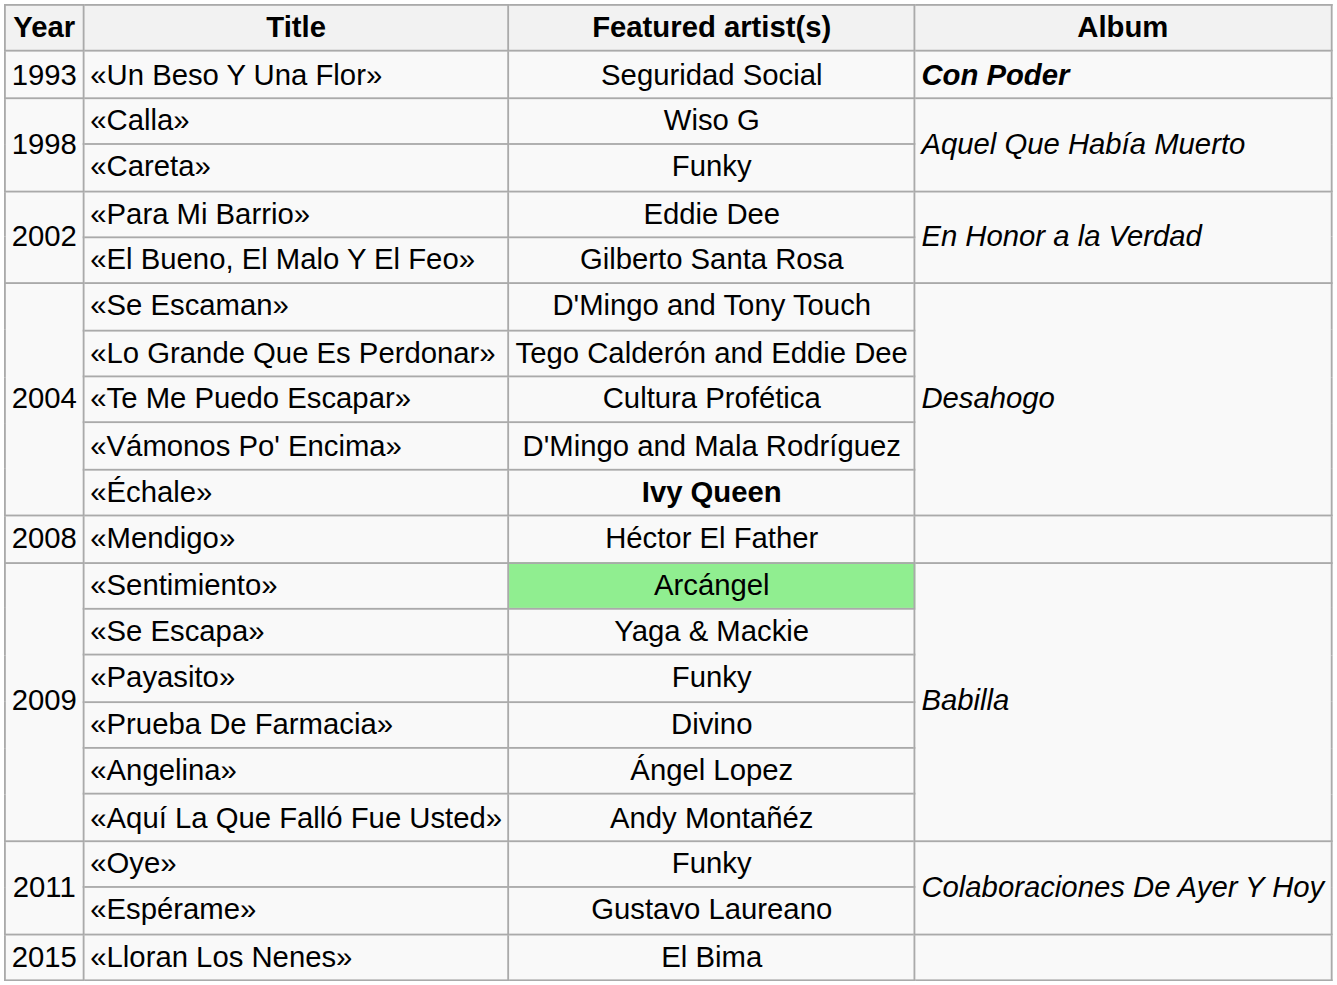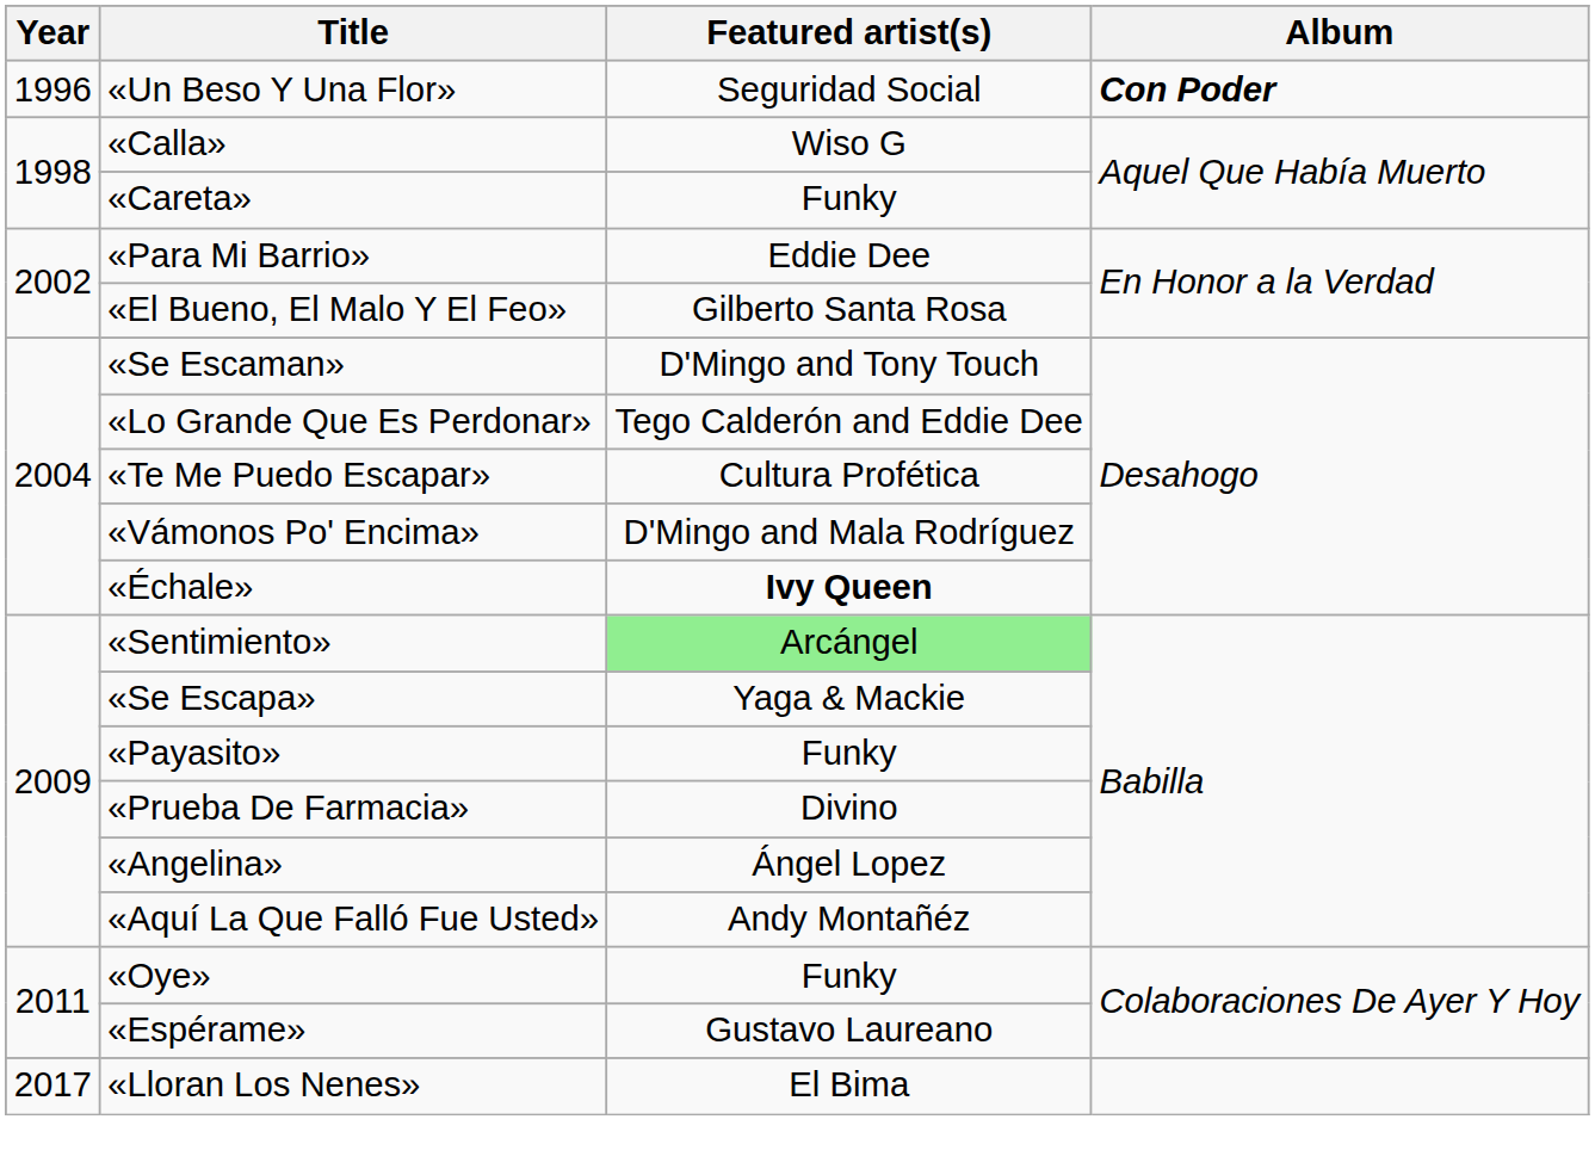 <table class="wikitable">
 <tr>
 <th align="center">Year</th>
 <th align="center">Title</th>
 <th align="center">Featured artist(s)</th>
 <th align="center">Album</th>
 </tr>
 <tr>
-<td align="center">1993</td>
+<td align="center">1996</td>
 <td>«Un Beso Y Una Flor»</td>
 <td align="center">Seguridad Social</td>
 <td><strong><em>Con Poder</em></strong></td>
 </tr>
 <tr>
 <td align="center" rowspan="2">1998</td>
 <td>«Calla»</td>
 <td align="center">Wiso G</td>
 <td rowspan="2"><em>Aquel Que Había Muerto</em></td>
 </tr>
 <tr>
 <td>«Careta»</td>
 <td align="center">Funky</td>
 </tr>
 <tr>
 <td align="center" rowspan="2">2002</td>
 <td>«Para Mi Barrio»</td>
 <td align="center">Eddie Dee</td>
 <td rowspan="2"><em>En Honor a la Verdad</em></td>
 </tr>
 <tr>
 <td>«El Bueno, El Malo Y El Feo»</td>
 <td align="center">Gilberto Santa Rosa</td>
 </tr>
 <tr>
 <td align="center" rowspan="5">2004</td>
 <td>«Se Escaman»</td>
 <td align="center">D'Mingo and Tony Touch</td>
 <td rowspan="5"><em>Desahogo</em></td>
 </tr>
 <tr>
 <td>«Lo Grande Que Es Perdonar»</td>
 <td align="center">Tego Calderón and Eddie Dee</td>
 </tr>
 <tr>
 <td>«Te Me Puedo Escapar»</td>
 <td align="center">Cultura Profética</td>
 </tr>
 <tr>
 <td>«Vámonos Po' Encima»</td>
 <td align="center">D'Mingo and Mala Rodríguez</td>
 </tr>
 <tr>
 <td>«Échale»</td>
 <td align="center"><strong>Ivy Queen</strong></td>
 </tr>
 <tr>
-<td align="center">2008</td>
-<td>«Mendigo»</td>
-<td align="center">Héctor El Father</td>
-<td></td>
-</tr>
-<tr>
 <td align="center" rowspan="6">2009</td>
 <td>«Sentimiento»</td>
 <td align="center" style="background: lightgreen;">Arcángel</td>
 <td rowspan="6"><em>Babilla</em></td>
 </tr>
 <tr>
 <td>«Se Escapa»</td>
 <td align="center">Yaga & Mackie</td>
 </tr>
 <tr>
 <td>«Payasito»</td>
 <td align="center">Funky</td>
 </tr>
 <tr>
 <td>«Prueba De Farmacia»</td>
 <td align="center">Divino</td>
 </tr>
 <tr>
 <td>«Angelina»</td>
 <td align="center">Ángel Lopez</td>
 </tr>
 <tr>
 <td>«Aquí La Que Falló Fue Usted»</td>
 <td align="center">Andy Montañéz</td>
 </tr>
 <tr>
 <td align="center" rowspan="2">2011</td>
 <td>«Oye»</td>
 <td align="center">Funky</td>
 <td rowspan="2"><em>Colaboraciones De Ayer Y Hoy</em></td>
 </tr>
 <tr>
 <td>«Espérame»</td>
 <td align="center">Gustavo Laureano</td>
 </tr>
 <tr>
-<td align="center">2015</td>
+<td align="center">2017</td>
 <td>«Lloran Los Nenes»</td>
 <td align="center">El Bima</td>
 <td></td>
 </tr>
 </table>
